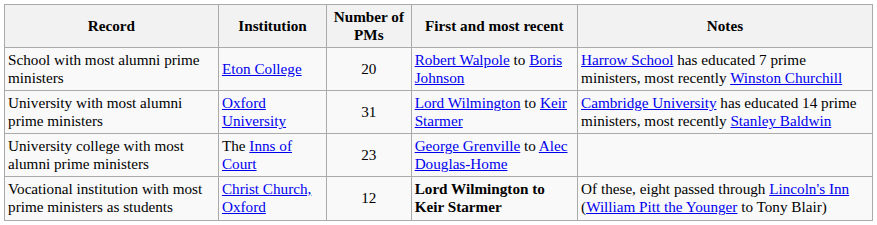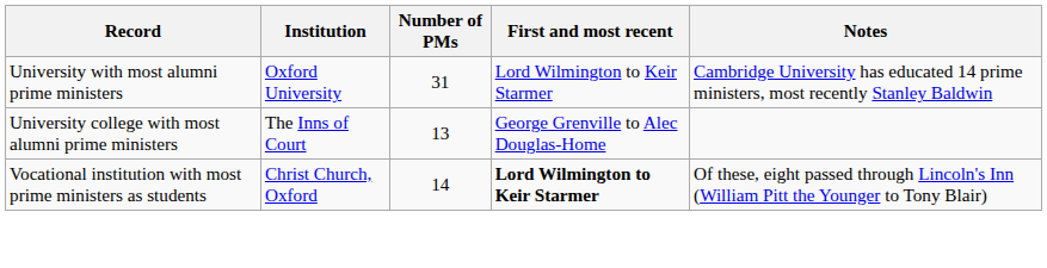 <table class="wikitable" style=font-size:95%>
 <tr>
 <th>Record</th>
 <th>Institution</th>
 <th>Number of PMs</th>
 <th>First and most recent</th>
 <th>Notes</th>
-</tr>
-<tr>
-<td>School with most alumni prime ministers</td>
-<td><a href='#'>Eton College</a></td>
-<td style="text-align: center;">20</td>
-<td><a href='#'>Robert Walpole</a> to <a href='#'>Boris Johnson</a></td>
-<td><a href='#'>Harrow School</a> has educated 7 prime ministers, most recently <a href='#'>Winston Churchill</a></td>
 </tr>
 <tr>
 <td>University with most alumni prime ministers</td>
 <td><a href='#'>Oxford University</a></td>
 <td style="text-align: center;">31</td>
 <td><a href='#'>Lord Wilmington</a> to <a href='#'>Keir Starmer</a></td>
 <td><a href='#'>Cambridge University</a> has educated 14 prime ministers, most recently <a href='#'>Stanley Baldwin</a></td>
 </tr>
 <tr>
 <td>University college with most alumni prime ministers</td>
 <td>The <a href='#'>Inns of Court</a></td>
-<td style="text-align: center;">23</td>
+<td style="text-align: center;">13</td>
 <td><a href='#'>George Grenville</a> to <a href='#'>Alec Douglas-Home</a></td>
 <td></td>
 </tr>
 <tr>
 <td>Vocational institution with most prime ministers as students</td>
 <td><a href='#'>Christ Church, Oxford</a></td>
-<td style="text-align: center;">12</td>
+<td style="text-align: center;">14</td>
 <td><strong>Lord Wilmington to Keir Starmer</strong></td>
 <td>Of these, eight passed through <a href='#'>Lincoln's Inn</a> (<a href='#'>William Pitt the Younger</a> to Tony Blair)</td>
 </tr>
 </table>
